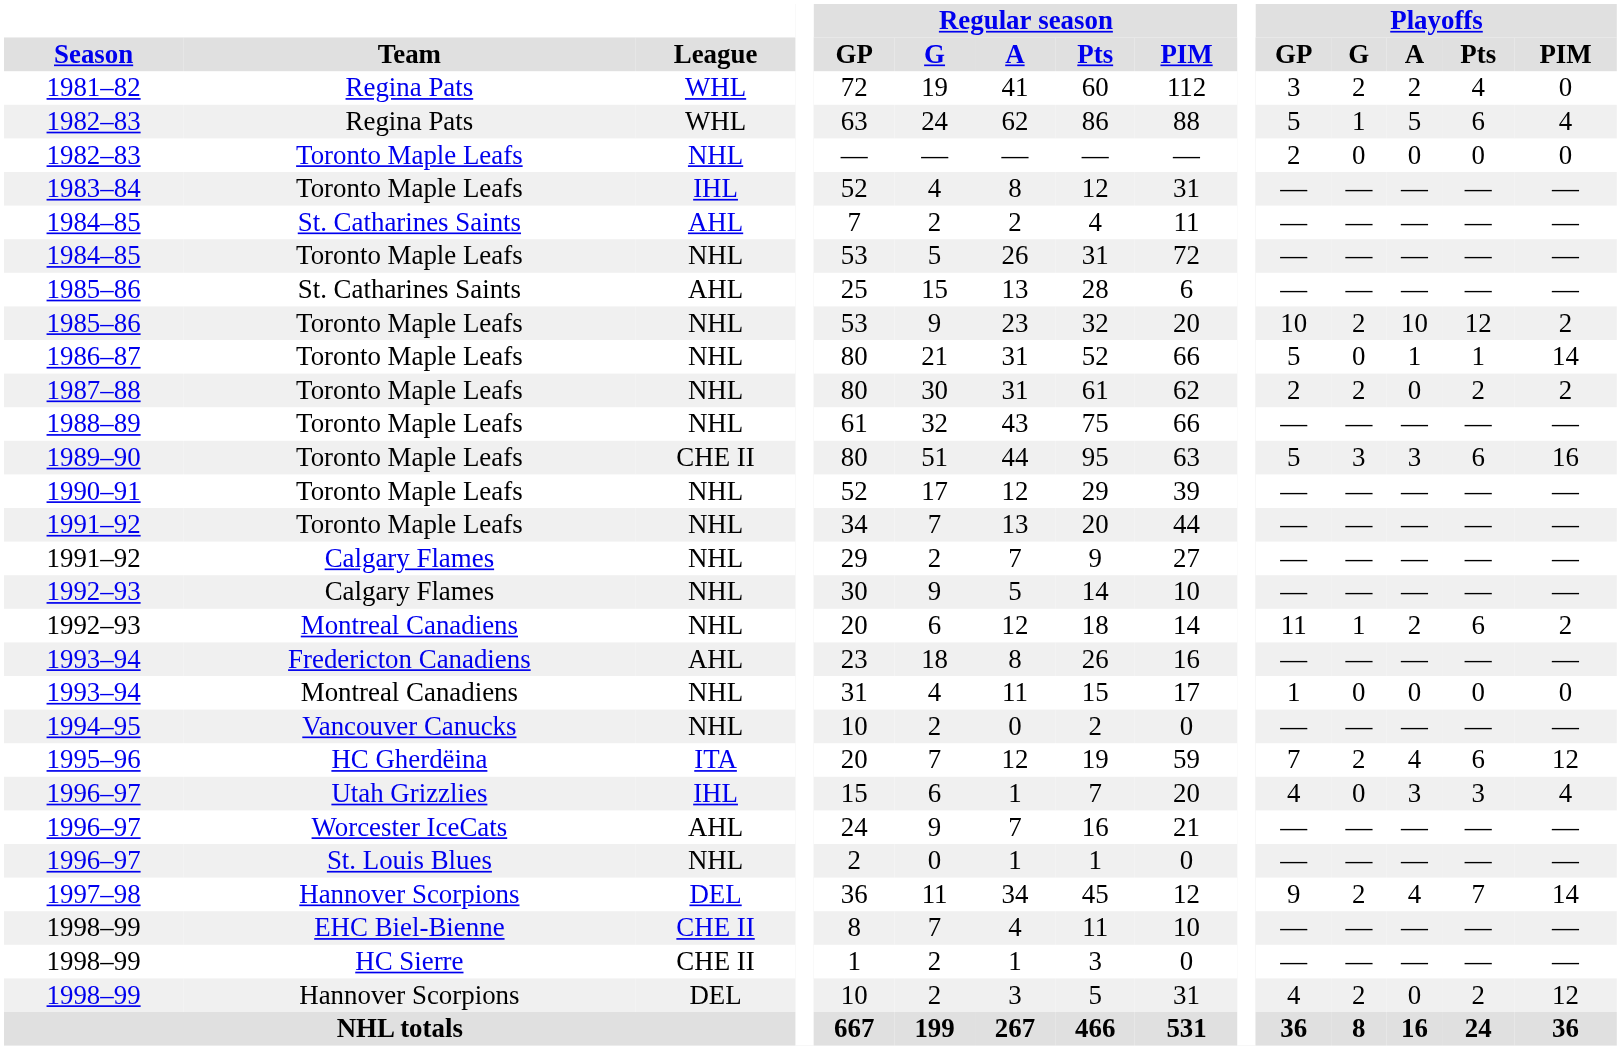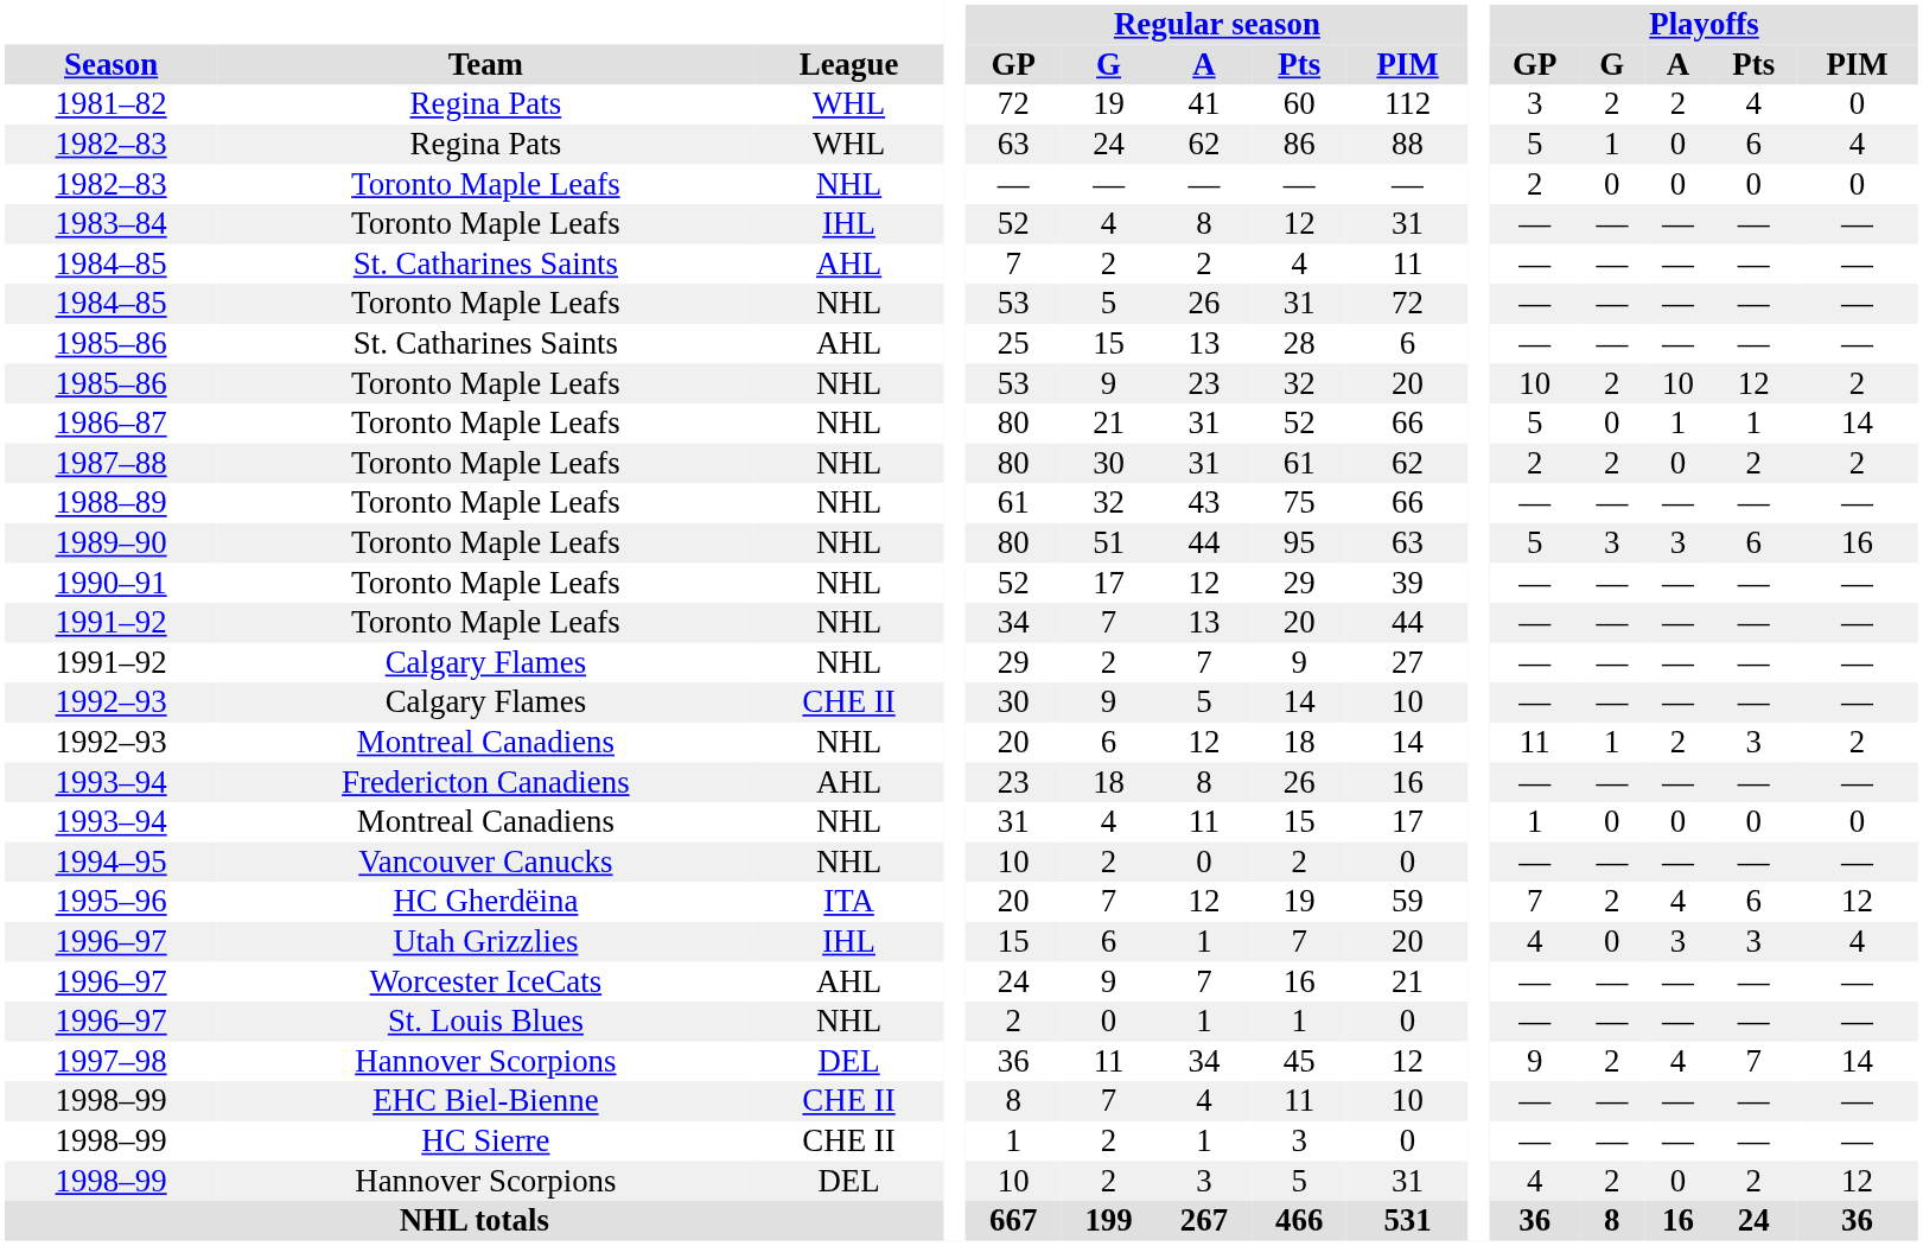 <table border="0" cellpadding="1" cellspacing="0" style="text-align:center; width:60em;">
 <tr style="background:#e0e0e0;">
 <th colspan="3"  bgcolor="#ffffff"> </th>
 <th rowspan="99" bgcolor="#ffffff"> </th>
 <th colspan="5"><a href='#'>Regular season</a></th>
 <th rowspan="99" bgcolor="#ffffff"> </th>
 <th colspan="5"><a href='#'>Playoffs</a></th>
 </tr>
 <tr style="background:#e0e0e0;">
 <th><a href='#'>Season</a></th>
 <th>Team</th>
 <th>League</th>
 <th>GP</th>
 <th><a href='#'>G</a></th>
 <th><a href='#'>A</a></th>
 <th><a href='#'>Pts</a></th>
 <th><a href='#'>PIM</a></th>
 <th>GP</th>
 <th>G</th>
 <th>A</th>
 <th>Pts</th>
 <th>PIM</th>
 </tr>
 <tr>
 <td><a href='#'>1981–82</a></td>
 <td><a href='#'>Regina Pats</a></td>
 <td><a href='#'>WHL</a></td>
 <td>72</td>
 <td>19</td>
 <td>41</td>
 <td>60</td>
 <td>112</td>
 <td>3</td>
 <td>2</td>
 <td>2</td>
 <td>4</td>
 <td>0</td>
 </tr>
 <tr style="background:#f0f0f0;">
 <td><a href='#'>1982–83</a></td>
 <td>Regina Pats</td>
 <td>WHL</td>
 <td>63</td>
 <td>24</td>
 <td>62</td>
 <td>86</td>
 <td>88</td>
 <td>5</td>
 <td>1</td>
-<td>5</td>
+<td>0</td>
 <td>6</td>
 <td>4</td>
 </tr>
 <tr>
 <td><a href='#'>1982–83</a></td>
 <td><a href='#'>Toronto Maple Leafs</a></td>
 <td><a href='#'>NHL</a></td>
 <td>—</td>
 <td>—</td>
 <td>—</td>
 <td>—</td>
 <td>—</td>
 <td>2</td>
 <td>0</td>
 <td>0</td>
 <td>0</td>
 <td>0</td>
 </tr>
 <tr style="background:#f0f0f0;">
 <td><a href='#'>1983–84</a></td>
 <td>Toronto Maple Leafs</td>
 <td><a href='#'>IHL</a></td>
 <td>52</td>
 <td>4</td>
 <td>8</td>
 <td>12</td>
 <td>31</td>
 <td>—</td>
 <td>—</td>
 <td>—</td>
 <td>—</td>
 <td>—</td>
 </tr>
 <tr>
 <td><a href='#'>1984–85</a></td>
 <td><a href='#'>St. Catharines Saints</a></td>
 <td><a href='#'>AHL</a></td>
 <td>7</td>
 <td>2</td>
 <td>2</td>
 <td>4</td>
 <td>11</td>
 <td>—</td>
 <td>—</td>
 <td>—</td>
 <td>—</td>
 <td>—</td>
 </tr>
 <tr style="background:#f0f0f0;">
 <td><a href='#'>1984–85</a></td>
 <td>Toronto Maple Leafs</td>
 <td>NHL</td>
 <td>53</td>
 <td>5</td>
 <td>26</td>
 <td>31</td>
 <td>72</td>
 <td>—</td>
 <td>—</td>
 <td>—</td>
 <td>—</td>
 <td>—</td>
 </tr>
 <tr>
 <td><a href='#'>1985–86</a></td>
 <td>St. Catharines Saints</td>
 <td>AHL</td>
 <td>25</td>
 <td>15</td>
 <td>13</td>
 <td>28</td>
 <td>6</td>
 <td>—</td>
 <td>—</td>
 <td>—</td>
 <td>—</td>
 <td>—</td>
 </tr>
 <tr style="background:#f0f0f0;">
 <td><a href='#'>1985–86</a></td>
 <td>Toronto Maple Leafs</td>
 <td>NHL</td>
 <td>53</td>
 <td>9</td>
 <td>23</td>
 <td>32</td>
 <td>20</td>
 <td>10</td>
 <td>2</td>
 <td>10</td>
 <td>12</td>
 <td>2</td>
 </tr>
 <tr>
 <td><a href='#'>1986–87</a></td>
 <td>Toronto Maple Leafs</td>
 <td>NHL</td>
 <td>80</td>
 <td>21</td>
 <td>31</td>
 <td>52</td>
 <td>66</td>
 <td>5</td>
 <td>0</td>
 <td>1</td>
 <td>1</td>
 <td>14</td>
 </tr>
 <tr style="background:#f0f0f0;">
 <td><a href='#'>1987–88</a></td>
 <td>Toronto Maple Leafs</td>
 <td>NHL</td>
 <td>80</td>
 <td>30</td>
 <td>31</td>
 <td>61</td>
 <td>62</td>
 <td>2</td>
 <td>2</td>
 <td>0</td>
 <td>2</td>
 <td>2</td>
 </tr>
 <tr>
 <td><a href='#'>1988–89</a></td>
 <td>Toronto Maple Leafs</td>
 <td>NHL</td>
 <td>61</td>
 <td>32</td>
 <td>43</td>
 <td>75</td>
 <td>66</td>
 <td>—</td>
 <td>—</td>
 <td>—</td>
 <td>—</td>
 <td>—</td>
 </tr>
 <tr style="background:#f0f0f0;">
 <td><a href='#'>1989–90</a></td>
 <td>Toronto Maple Leafs</td>
-<td>CHE II</td>
+<td>NHL</td>
 <td>80</td>
 <td>51</td>
 <td>44</td>
 <td>95</td>
 <td>63</td>
 <td>5</td>
 <td>3</td>
 <td>3</td>
 <td>6</td>
 <td>16</td>
 </tr>
 <tr>
 <td><a href='#'>1990–91</a></td>
 <td>Toronto Maple Leafs</td>
 <td>NHL</td>
 <td>52</td>
 <td>17</td>
 <td>12</td>
 <td>29</td>
 <td>39</td>
 <td>—</td>
 <td>—</td>
 <td>—</td>
 <td>—</td>
 <td>—</td>
 </tr>
 <tr style="background:#f0f0f0;">
 <td><a href='#'>1991–92</a></td>
 <td>Toronto Maple Leafs</td>
 <td>NHL</td>
 <td>34</td>
 <td>7</td>
 <td>13</td>
 <td>20</td>
 <td>44</td>
 <td>—</td>
 <td>—</td>
 <td>—</td>
 <td>—</td>
 <td>—</td>
 </tr>
 <tr>
 <td>1991–92</td>
 <td><a href='#'>Calgary Flames</a></td>
 <td>NHL</td>
 <td>29</td>
 <td>2</td>
 <td>7</td>
 <td>9</td>
 <td>27</td>
 <td>—</td>
 <td>—</td>
 <td>—</td>
 <td>—</td>
 <td>—</td>
 </tr>
 <tr style="background:#f0f0f0;">
 <td><a href='#'>1992–93</a></td>
 <td>Calgary Flames</td>
-<td>NHL</td>
+<td><a href='#'>CHE II</a></td>
 <td>30</td>
 <td>9</td>
 <td>5</td>
 <td>14</td>
 <td>10</td>
 <td>—</td>
 <td>—</td>
 <td>—</td>
 <td>—</td>
 <td>—</td>
 </tr>
 <tr>
 <td>1992–93</td>
 <td><a href='#'>Montreal Canadiens</a></td>
 <td>NHL</td>
 <td>20</td>
 <td>6</td>
 <td>12</td>
 <td>18</td>
 <td>14</td>
 <td>11</td>
 <td>1</td>
 <td>2</td>
-<td>6</td>
+<td>3</td>
 <td>2</td>
 </tr>
 <tr style="background:#f0f0f0;">
 <td><a href='#'>1993–94</a></td>
 <td><a href='#'>Fredericton Canadiens</a></td>
 <td>AHL</td>
 <td>23</td>
 <td>18</td>
 <td>8</td>
 <td>26</td>
 <td>16</td>
 <td>—</td>
 <td>—</td>
 <td>—</td>
 <td>—</td>
 <td>—</td>
 </tr>
 <tr>
 <td><a href='#'>1993–94</a></td>
 <td>Montreal Canadiens</td>
 <td>NHL</td>
 <td>31</td>
 <td>4</td>
 <td>11</td>
 <td>15</td>
 <td>17</td>
 <td>1</td>
 <td>0</td>
 <td>0</td>
 <td>0</td>
 <td>0</td>
 </tr>
 <tr style="background:#f0f0f0;">
 <td><a href='#'>1994–95</a></td>
 <td><a href='#'>Vancouver Canucks</a></td>
 <td>NHL</td>
 <td>10</td>
 <td>2</td>
 <td>0</td>
 <td>2</td>
 <td>0</td>
 <td>—</td>
 <td>—</td>
 <td>—</td>
 <td>—</td>
 <td>—</td>
 </tr>
 <tr>
 <td><a href='#'>1995–96</a></td>
 <td><a href='#'>HC Gherdëina</a></td>
 <td><a href='#'>ITA</a></td>
 <td>20</td>
 <td>7</td>
 <td>12</td>
 <td>19</td>
 <td>59</td>
 <td>7</td>
 <td>2</td>
 <td>4</td>
 <td>6</td>
 <td>12</td>
 </tr>
 <tr style="background:#f0f0f0;">
 <td><a href='#'>1996–97</a></td>
 <td><a href='#'>Utah Grizzlies</a></td>
 <td><a href='#'>IHL</a></td>
 <td>15</td>
 <td>6</td>
 <td>1</td>
 <td>7</td>
 <td>20</td>
 <td>4</td>
 <td>0</td>
 <td>3</td>
 <td>3</td>
 <td>4</td>
 </tr>
 <tr>
 <td><a href='#'>1996–97</a></td>
 <td><a href='#'>Worcester IceCats</a></td>
 <td>AHL</td>
 <td>24</td>
 <td>9</td>
 <td>7</td>
 <td>16</td>
 <td>21</td>
 <td>—</td>
 <td>—</td>
 <td>—</td>
 <td>—</td>
 <td>—</td>
 </tr>
 <tr style="background:#f0f0f0;">
 <td><a href='#'>1996–97</a></td>
 <td><a href='#'>St. Louis Blues</a></td>
 <td>NHL</td>
 <td>2</td>
 <td>0</td>
 <td>1</td>
 <td>1</td>
 <td>0</td>
 <td>—</td>
 <td>—</td>
 <td>—</td>
 <td>—</td>
 <td>—</td>
 </tr>
 <tr>
 <td><a href='#'>1997–98</a></td>
 <td><a href='#'>Hannover Scorpions</a></td>
 <td><a href='#'>DEL</a></td>
 <td>36</td>
 <td>11</td>
 <td>34</td>
 <td>45</td>
 <td>12</td>
 <td>9</td>
 <td>2</td>
 <td>4</td>
 <td>7</td>
 <td>14</td>
 </tr>
 <tr style="background:#f0f0f0;">
 <td>1998–99</td>
 <td><a href='#'>EHC Biel-Bienne</a></td>
 <td><a href='#'>CHE II</a></td>
 <td>8</td>
 <td>7</td>
 <td>4</td>
 <td>11</td>
 <td>10</td>
 <td>—</td>
 <td>—</td>
 <td>—</td>
 <td>—</td>
 <td>—</td>
 </tr>
 <tr>
 <td>1998–99</td>
 <td><a href='#'>HC Sierre</a></td>
 <td>CHE II</td>
 <td>1</td>
 <td>2</td>
 <td>1</td>
 <td>3</td>
 <td>0</td>
 <td>—</td>
 <td>—</td>
 <td>—</td>
 <td>—</td>
 <td>—</td>
 </tr>
 <tr style="background:#f0f0f0;">
 <td><a href='#'>1998–99</a></td>
 <td>Hannover Scorpions</td>
 <td>DEL</td>
 <td>10</td>
 <td>2</td>
 <td>3</td>
 <td>5</td>
 <td>31</td>
 <td>4</td>
 <td>2</td>
 <td>0</td>
 <td>2</td>
 <td>12</td>
 </tr>
 <tr style="background:#e0e0e0;">
 <th colspan="3">NHL totals</th>
 <th>667</th>
 <th>199</th>
 <th>267</th>
 <th>466</th>
 <th>531</th>
 <th>36</th>
 <th>8</th>
 <th>16</th>
 <th>24</th>
 <th>36</th>
 </tr>
 </table>
